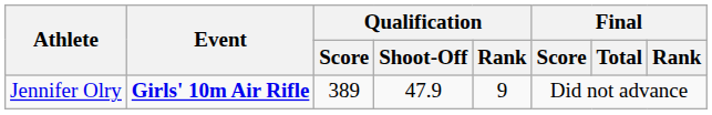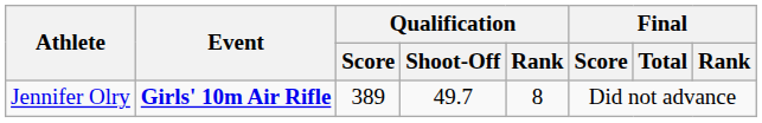 <table class="wikitable" style="font-size:90%">
 <tr>
 <th rowspan="2">Athlete</th>
 <th rowspan="2">Event</th>
 <th colspan="3">Qualification</th>
 <th colspan="3">Final</th>
 </tr>
 <tr>
 <th>Score</th>
 <th>Shoot-Off</th>
 <th>Rank</th>
 <th>Score</th>
 <th>Total</th>
 <th>Rank</th>
 </tr>
 <tr>
 <td><a href='#'>Jennifer Olry</a></td>
 <td><strong><a href='#'>Girls' 10m Air Rifle</a></strong></td>
 <td align=center>389</td>
-<td align=center>47.9</td>
-<td align=center>9</td>
+<td align=center>49.7</td>
+<td align=center>8</td>
 <td colspan=3 align=center>Did not advance</td>
 </tr>
 </table>
